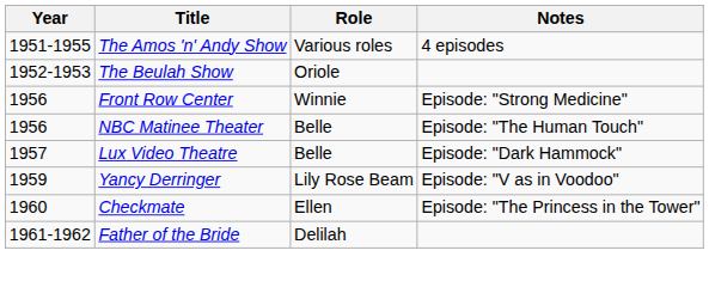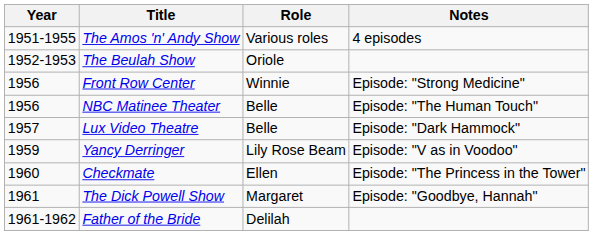 <table class="wikitable sortable">
 <tr>
 <th>Year</th>
 <th>Title</th>
 <th>Role</th>
 <th>Notes</th>
 </tr>
 <tr>
 <td>1951-1955</td>
 <td><em><a href='#'>The Amos 'n' Andy Show</a></em></td>
 <td>Various roles</td>
 <td>4 episodes</td>
 </tr>
 <tr>
 <td>1952-1953</td>
 <td><em><a href='#'>The Beulah Show</a></em></td>
 <td>Oriole</td>
 <td></td>
 </tr>
 <tr>
 <td>1956</td>
 <td><em><a href='#'>Front Row Center</a></em></td>
 <td>Winnie</td>
 <td>Episode: "Strong Medicine"</td>
 </tr>
 <tr>
 <td>1956</td>
 <td><em><a href='#'>NBC Matinee Theater</a></em></td>
 <td>Belle</td>
 <td>Episode: "The Human Touch"</td>
 </tr>
 <tr>
 <td>1957</td>
 <td><em><a href='#'>Lux Video Theatre</a></em></td>
 <td>Belle</td>
 <td>Episode: "Dark Hammock"</td>
 </tr>
 <tr>
 <td>1959</td>
 <td><em><a href='#'>Yancy Derringer</a></em></td>
 <td>Lily Rose Beam</td>
 <td>Episode: "V as in Voodoo"</td>
 </tr>
 <tr>
 <td>1960</td>
 <td><em><a href='#'>Checkmate</a></em></td>
 <td>Ellen</td>
 <td>Episode: "The Princess in the Tower"</td>
 </tr>
 <tr>
+<td>1961</td>
+<td><em><a href='#'>The Dick Powell Show</a></em></td>
+<td>Margaret</td>
+<td>Episode: "Goodbye, Hannah"</td>
+</tr>
+<tr>
 <td>1961-1962</td>
 <td><em><a href='#'>Father of the Bride</a></em></td>
 <td>Delilah</td>
 <td></td>
 </tr>
 </table>
